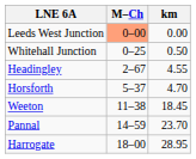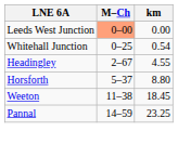 <table class="wikitable">
 <tr>
 <th>LNE 6A</th>
 <th width=50>M–<a href='#'>Ch</a></th>
 <th width=50>km</th>
 </tr>
 <tr>
 <td>Leeds West Junction</td>
 <td align=right style="background: lightsalmon;">0–00</td>
 <td align=right>0.00</td>
 </tr>
 <tr>
 <td>Whitehall Junction</td>
 <td align=right>0–25</td>
-<td align=right>0.50</td>
+<td align=right>0.54</td>
 </tr>
 <tr>
 <td><a href='#'>Headingley</a></td>
 <td align=right>2–67</td>
 <td align=right>4.55</td>
 </tr>
 <tr>
 <td><a href='#'>Horsforth</a></td>
 <td align=right>5–37</td>
-<td align=right>4.70</td>
+<td align=right>8.80</td>
 </tr>
 <tr>
 <td><a href='#'>Weeton</a></td>
 <td align=right>11–38</td>
 <td align=right>18.45</td>
 </tr>
 <tr>
 <td><a href='#'>Pannal</a></td>
 <td align=right>14–59</td>
-<td align=right>23.70</td>
-</tr>
-<tr>
-<td><a href='#'>Harrogate</a></td>
-<td align=right>18–00</td>
-<td align=right>28.95</td>
+<td align=right>23.25</td>
 </tr>
 </table>
